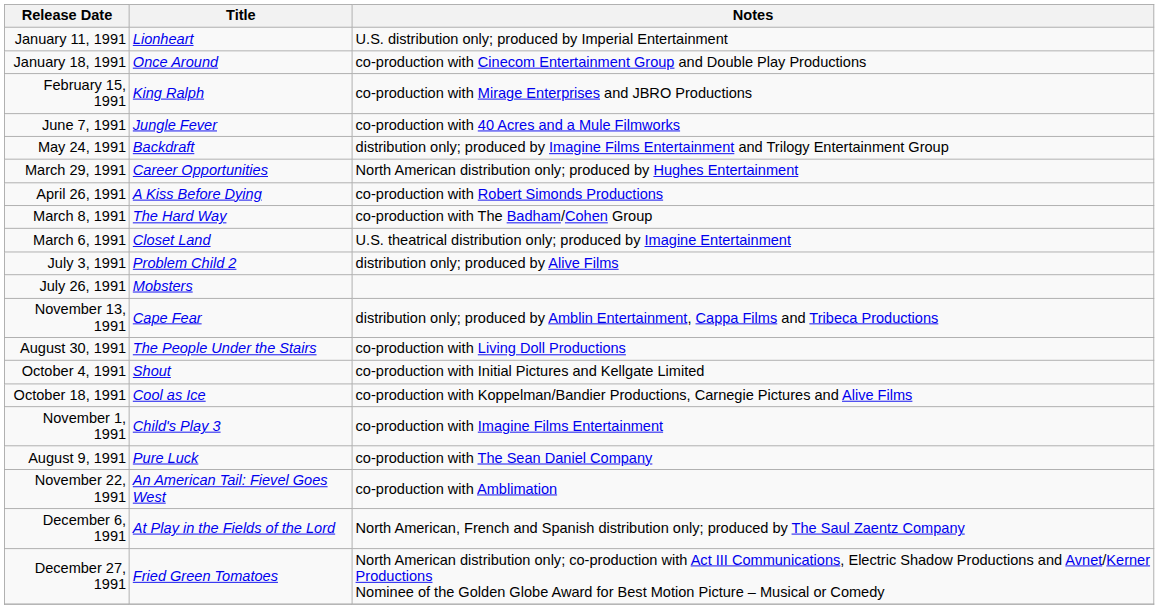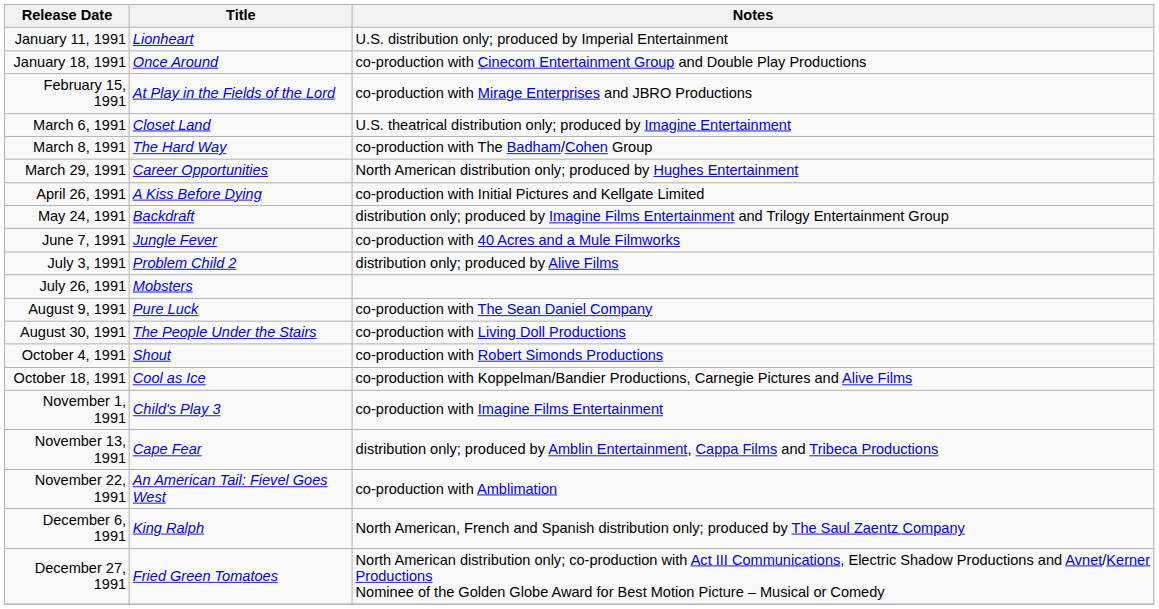 <table class="wikitable sortable" style="width:100%;">
 <tr>
 <th scope="col" style="width:130px;">Release Date</th>
 <th>Title</th>
 <th>Notes</th>
 </tr>
 <tr>
 <td style="text-align:right;">January 11, 1991</td>
 <td><em><a href='#'>Lionheart</a></em></td>
 <td>U.S. distribution only; produced by Imperial Entertainment</td>
 </tr>
 <tr>
 <td style="text-align:right;">January 18, 1991</td>
 <td><em><a href='#'>Once Around</a></em></td>
 <td>co-production with <a href='#'>Cinecom Entertainment Group</a> and Double Play Productions</td>
 </tr>
 <tr>
 <td style="text-align:right;">February 15, 1991</td>
-<td><em><a href='#'>King Ralph</a></em></td>
+<td><em><a href='#'>At Play in the Fields of the Lord</a></em></td>
 <td>co-production with <a href='#'>Mirage Enterprises</a> and JBRO Productions</td>
 </tr>
 <tr>
-<td style="text-align:right;">June 7, 1991</td>
-<td><em><a href='#'>Jungle Fever</a></em></td>
-<td>co-production with <a href='#'>40 Acres and a Mule Filmworks</a></td>
+<td style="text-align:right;">March 6, 1991</td>
+<td><em><a href='#'>Closet Land</a></em></td>
+<td>U.S. theatrical distribution only; produced by <a href='#'>Imagine Entertainment</a></td>
 </tr>
 <tr>
-<td style="text-align:right;">May 24, 1991</td>
-<td><em><a href='#'>Backdraft</a></em></td>
-<td>distribution only; produced by <a href='#'>Imagine Films Entertainment</a> and Trilogy Entertainment Group</td>
+<td style="text-align:right;">March 8, 1991</td>
+<td><em><a href='#'>The Hard Way</a></em></td>
+<td>co-production with The <a href='#'>Badham</a>/<a href='#'>Cohen</a> Group</td>
 </tr>
 <tr>
 <td style="text-align:right;">March 29, 1991</td>
 <td><em><a href='#'>Career Opportunities</a></em></td>
 <td>North American distribution only; produced by <a href='#'>Hughes Entertainment</a></td>
 </tr>
 <tr>
 <td style="text-align:right;">April 26, 1991</td>
 <td><em><a href='#'>A Kiss Before Dying</a></em></td>
-<td>co-production with <a href='#'>Robert Simonds Productions</a></td>
+<td>co-production with Initial Pictures and Kellgate Limited</td>
 </tr>
 <tr>
-<td style="text-align:right;">March 8, 1991</td>
-<td><em><a href='#'>The Hard Way</a></em></td>
-<td>co-production with The <a href='#'>Badham</a>/<a href='#'>Cohen</a> Group</td>
+<td style="text-align:right;">May 24, 1991</td>
+<td><em><a href='#'>Backdraft</a></em></td>
+<td>distribution only; produced by <a href='#'>Imagine Films Entertainment</a> and Trilogy Entertainment Group</td>
 </tr>
 <tr>
-<td style="text-align:right;">March 6, 1991</td>
-<td><em><a href='#'>Closet Land</a></em></td>
-<td>U.S. theatrical distribution only; produced by <a href='#'>Imagine Entertainment</a></td>
+<td style="text-align:right;">June 7, 1991</td>
+<td><em><a href='#'>Jungle Fever</a></em></td>
+<td>co-production with <a href='#'>40 Acres and a Mule Filmworks</a></td>
 </tr>
 <tr>
 <td style="text-align:right;">July 3, 1991</td>
 <td><em><a href='#'>Problem Child 2</a></em></td>
 <td>distribution only; produced by <a href='#'>Alive Films</a></td>
 </tr>
 <tr>
 <td style="text-align:right;">July 26, 1991</td>
 <td><em><a href='#'>Mobsters</a></em></td>
 <td></td>
 </tr>
 <tr>
-<td style="text-align:right;">November 13, 1991</td>
-<td><em><a href='#'>Cape Fear</a></em></td>
-<td>distribution only; produced by <a href='#'>Amblin Entertainment</a>, <a href='#'>Cappa Films</a> and <a href='#'>Tribeca Productions</a></td>
+<td style="text-align:right;">August 9, 1991</td>
+<td><em><a href='#'>Pure Luck</a></em></td>
+<td>co-production with <a href='#'>The Sean Daniel Company</a></td>
 </tr>
 <tr>
 <td style="text-align:right;">August 30, 1991</td>
 <td><em><a href='#'>The People Under the Stairs</a></em></td>
 <td>co-production with <a href='#'>Living Doll Productions</a></td>
 </tr>
 <tr>
 <td style="text-align:right;">October 4, 1991</td>
 <td><em><a href='#'>Shout</a></em></td>
-<td>co-production with Initial Pictures and Kellgate Limited</td>
+<td>co-production with <a href='#'>Robert Simonds Productions</a></td>
 </tr>
 <tr>
 <td style="text-align:right;">October 18, 1991</td>
 <td><em><a href='#'>Cool as Ice</a></em></td>
 <td>co-production with Koppelman/Bandier Productions, Carnegie Pictures and <a href='#'>Alive Films</a></td>
 </tr>
 <tr>
 <td style="text-align:right;">November 1, 1991</td>
 <td><em><a href='#'>Child's Play 3</a></em></td>
 <td>co-production with <a href='#'>Imagine Films Entertainment</a></td>
 </tr>
 <tr>
-<td style="text-align:right;">August 9, 1991</td>
-<td><em><a href='#'>Pure Luck</a></em></td>
-<td>co-production with <a href='#'>The Sean Daniel Company</a></td>
+<td style="text-align:right;">November 13, 1991</td>
+<td><em><a href='#'>Cape Fear</a></em></td>
+<td>distribution only; produced by <a href='#'>Amblin Entertainment</a>, <a href='#'>Cappa Films</a> and <a href='#'>Tribeca Productions</a></td>
 </tr>
 <tr>
 <td style="text-align:right;">November 22, 1991</td>
 <td><em><a href='#'>An American Tail: Fievel Goes West</a></em></td>
 <td>co-production with <a href='#'>Amblimation</a></td>
 </tr>
 <tr>
 <td style="text-align:right;">December 6, 1991</td>
-<td><em><a href='#'>At Play in the Fields of the Lord</a></em></td>
+<td><em><a href='#'>King Ralph</a></em></td>
 <td>North American, French and Spanish distribution only; produced by <a href='#'>The Saul Zaentz Company</a></td>
 </tr>
 <tr>
 <td style="text-align:right;">December 27, 1991</td>
 <td><em><a href='#'>Fried Green Tomatoes</a></em></td>
 <td>North American distribution only; co-production with <a href='#'>Act III Communications</a>, Electric Shadow Productions and <a href='#'>Avnet</a>/<a href='#'>Kerner Productions</a><br>Nominee of the Golden Globe Award for Best Motion Picture – Musical or Comedy</td>
 </tr>
 <tr>
 </tr>
 </table>
